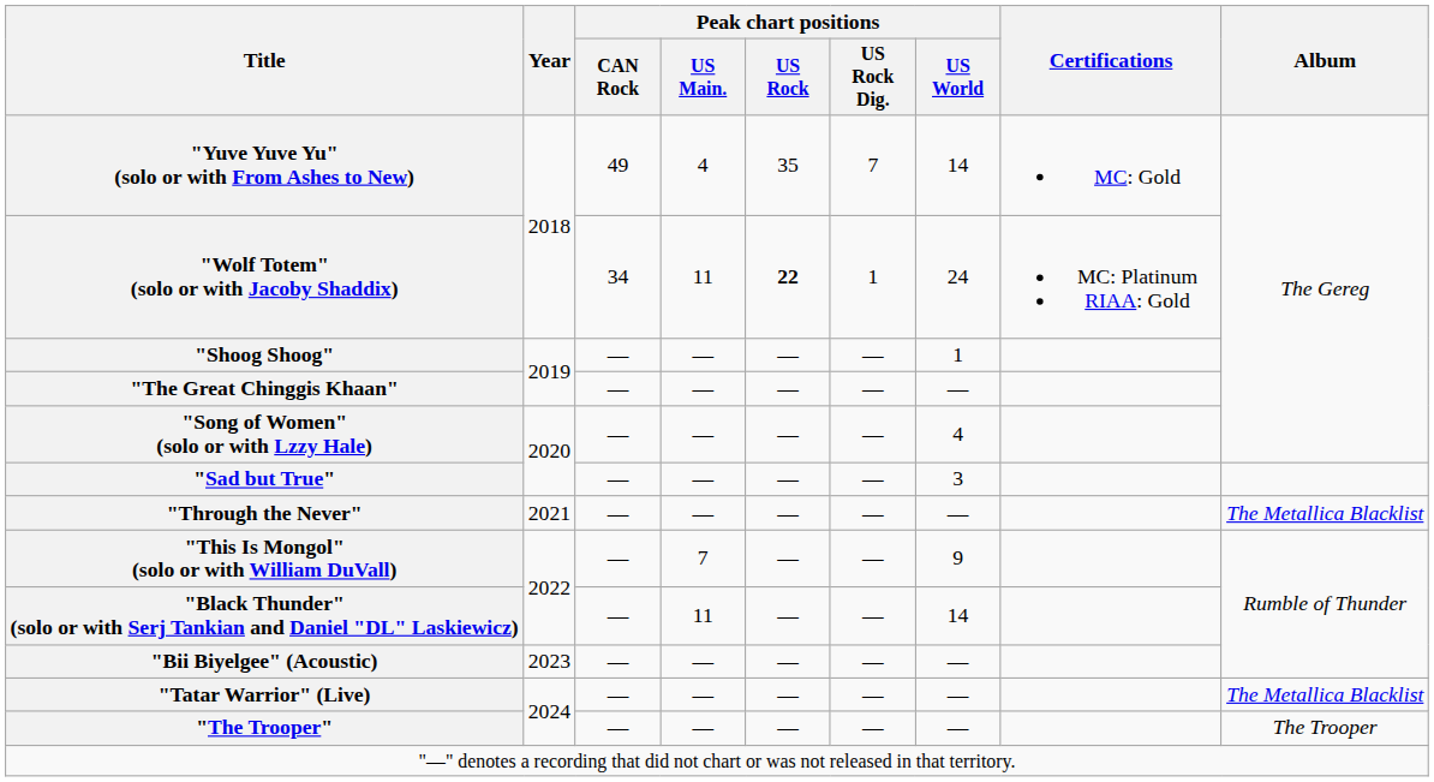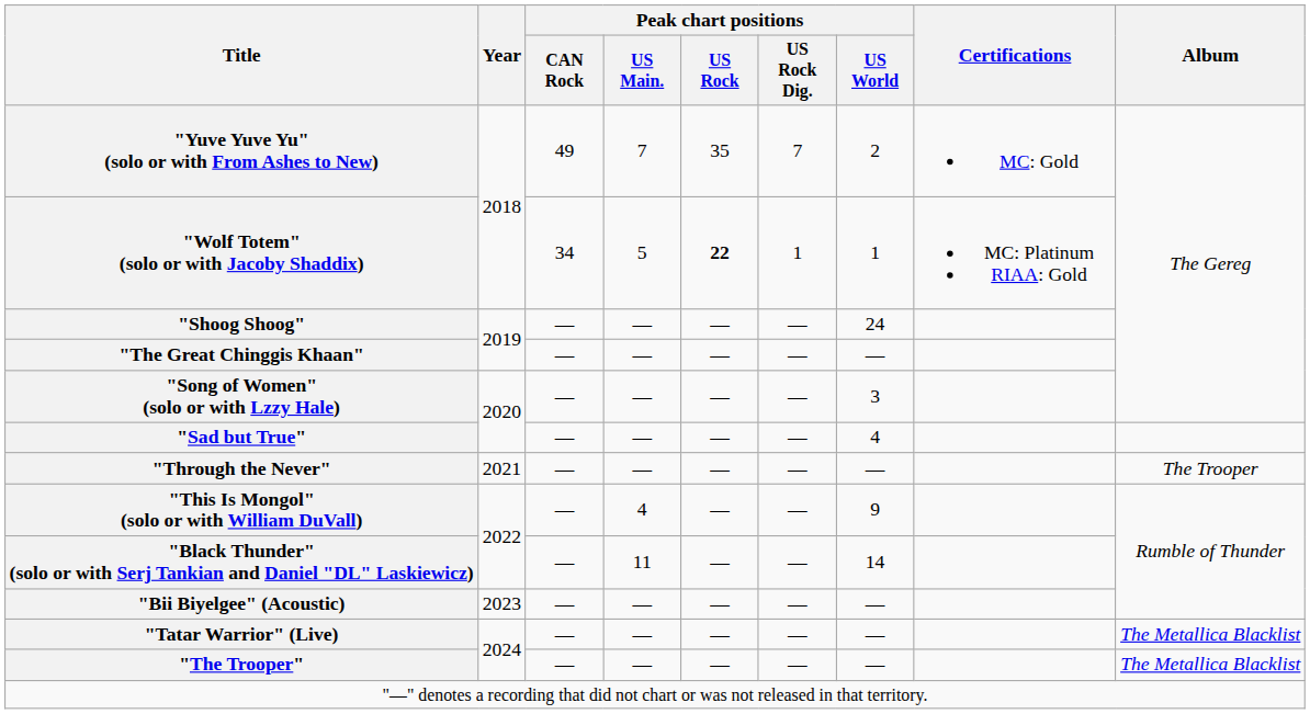 <table class="wikitable plainrowheaders sortable" style="text-align:center;">
 <tr>
 <th scope="col" rowspan="2">Title</th>
 <th scope="col" rowspan="2">Year</th>
 <th scope="col" colspan="5">Peak chart positions</th>
 <th scope="col" rowspan="2" style="width:10em;"><a href='#'>Certifications</a></th>
 <th scope="col" rowspan="2">Album</th>
 </tr>
 <tr>
 <th scope="col" style="width:4em;font-size:90%;">CAN<br>Rock<br></th>
 <th scope="col" style="width:4em;font-size:90%;"><a href='#'>US<br>Main.</a><br></th>
 <th scope="col" style="width:4em;font-size:90%;"><a href='#'>US<br>Rock</a><br></th>
 <th scope="col" style="width:4em;font-size:90%;">US<br>Rock<br>Dig.<br></th>
 <th scope="col" style="width:4em;font-size: 90%;"><a href='#'>US<br>World</a><br></th>
 </tr>
 <tr>
 <th scope="row">"Yuve Yuve Yu"<br><span>(solo or with <a href='#'>From Ashes to New</a>)</span></th>
 <td rowspan="2">2018</td>
 <td>49</td>
-<td>4</td>
+<td>7</td>
 <td>35</td>
 <td>7</td>
-<td>14</td>
+<td>2</td>
 <td><br><ul><li><a href='#'>MC</a>: Gold</li></ul></td>
 <td rowspan="5"><em>The Gereg</em></td>
 </tr>
 <tr>
 <th scope="row">"Wolf Totem"<br><span>(solo or with <a href='#'>Jacoby Shaddix</a>)</span></th>
 <td>34</td>
-<td>11</td>
+<td>5</td>
 <td><strong>22</strong></td>
 <td>1</td>
-<td>24</td>
+<td>1</td>
 <td><br><ul><li>MC: Platinum</li><li><a href='#'>RIAA</a>: Gold</li></ul></td>
 </tr>
 <tr>
 <th scope="row">"Shoog Shoog"</th>
 <td rowspan="2">2019</td>
 <td>—</td>
 <td>—</td>
 <td>—</td>
 <td>—</td>
-<td>1</td>
+<td>24</td>
 <td></td>
 </tr>
 <tr>
 <th scope="row">"The Great Chinggis Khaan"</th>
 <td>—</td>
 <td>—</td>
 <td>—</td>
 <td>—</td>
 <td>—</td>
 <td></td>
 </tr>
 <tr>
 <th scope="row">"Song of Women"<br><span>(solo or with <a href='#'>Lzzy Hale</a>)</span></th>
 <td rowspan="2">2020</td>
 <td>—</td>
 <td>—</td>
 <td>—</td>
 <td>—</td>
-<td>4</td>
+<td>3</td>
 <td></td>
 </tr>
 <tr>
 <th scope="row">"<a href='#'>Sad but True</a>"</th>
 <td>—</td>
 <td>—</td>
 <td>—</td>
 <td>—</td>
-<td>3</td>
+<td>4</td>
 <td></td>
 <td></td>
 </tr>
 <tr>
 <th scope="row">"Through the Never"</th>
 <td rowspan="1">2021</td>
 <td>—</td>
 <td>—</td>
 <td>—</td>
 <td>—</td>
 <td>—</td>
 <td></td>
-<td rowspan="1"><em><a href='#'>The Metallica Blacklist</a></em></td>
+<td><em>The Trooper</em></td>
 </tr>
 <tr>
 <th scope="row">"This Is Mongol"<br><span>(solo or with <a href='#'>William DuVall</a>)</span></th>
 <td rowspan="2">2022</td>
 <td>—</td>
-<td>7</td>
+<td>4</td>
 <td>—</td>
 <td>—</td>
 <td>9</td>
 <td></td>
 <td rowspan="3"><em>Rumble of Thunder</em></td>
 </tr>
 <tr>
 <th scope="row">"Black Thunder"<br><span>(solo or with <a href='#'>Serj Tankian</a> and <a href='#'>Daniel "DL" Laskiewicz</a>)</span></th>
 <td>—</td>
 <td>11</td>
 <td>—</td>
 <td>—</td>
 <td>14</td>
 <td></td>
 </tr>
 <tr>
 <th scope="row">"Bii Biyelgee" (Acoustic)</th>
 <td rowspan="1">2023</td>
 <td>—</td>
 <td>—</td>
 <td>—</td>
 <td>—</td>
 <td>—</td>
 <td></td>
 </tr>
 <tr>
 <th scope="row">"Tatar Warrior" (Live)</th>
 <td rowspan="2">2024</td>
 <td>—</td>
 <td>—</td>
 <td>—</td>
 <td>—</td>
 <td>—</td>
 <td></td>
 <td rowspan="1"><em><a href='#'>The Metallica Blacklist</a></em></td>
 </tr>
 <tr>
 <th scope="row">"<a href='#'>The Trooper</a>"</th>
 <td>—</td>
 <td>—</td>
 <td>—</td>
 <td>—</td>
 <td>—</td>
 <td></td>
-<td><em>The Trooper</em></td>
+<td rowspan="1"><em><a href='#'>The Metallica Blacklist</a></em></td>
 </tr>
 <tr>
 <td align="center" colspan="9" style="font-size:90%">"—" denotes a recording that did not chart or was not released in that territory.</td>
 </tr>
 </table>
